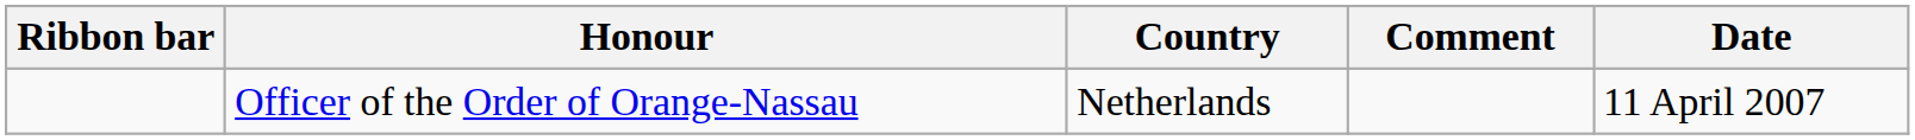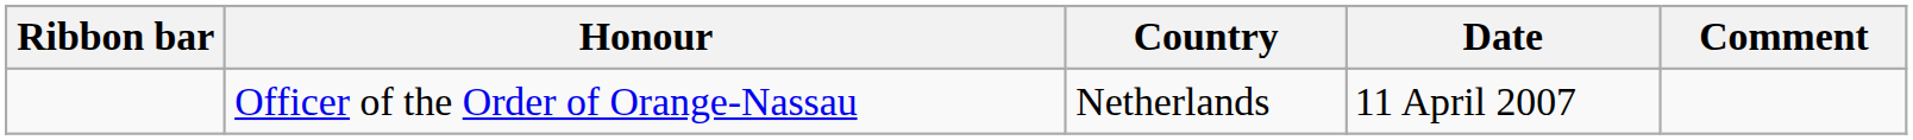 <table class="wikitable" style="width:60%;">
 <tr>
 <th style="width:80px;">Ribbon bar</th>
 <th>Honour</th>
 <th>Country</th>
+<th>Date</th>
 <th>Comment</th>
-<th>Date</th>
 </tr>
 <tr>
 <td></td>
 <td><a href='#'>Officer</a> of the <a href='#'>Order of Orange-Nassau</a></td>
 <td>Netherlands</td>
+<td>11 April 2007</td>
 <td></td>
-<td>11 April 2007</td>
 </tr>
 </table>
